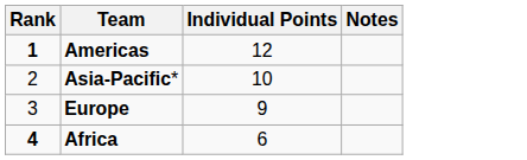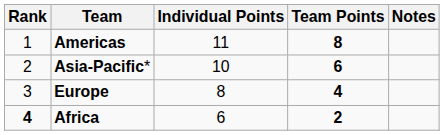 <table class="wikitable sortable" style="text-align:center">
 <tr>
 <th>Rank</th>
 <th>Team</th>
 <th>Individual Points</th>
+<th>Team Points</th>
 <th>Notes</th>
 </tr>
 <tr>
-<td><strong>1</strong></td>
+<td>1</td>
 <td align="left"><strong>Americas</strong></td>
-<td>12</td>
+<td>11</td>
+<td><strong>8</strong></td>
 <td></td>
 </tr>
 <tr>
 <td>2</td>
 <td align="left"><strong>Asia-Pacific</strong>*</td>
 <td>10</td>
+<td><strong>6</strong></td>
 <td></td>
 </tr>
 <tr>
 <td>3</td>
 <td align="left"><strong>Europe</strong></td>
-<td>9</td>
+<td>8</td>
+<td><strong>4</strong></td>
 <td></td>
 </tr>
 <tr>
 <td><strong>4</strong></td>
 <td align="left"><strong>Africa</strong></td>
 <td>6</td>
+<td><strong>2</strong></td>
 <td></td>
 </tr>
 </table>
